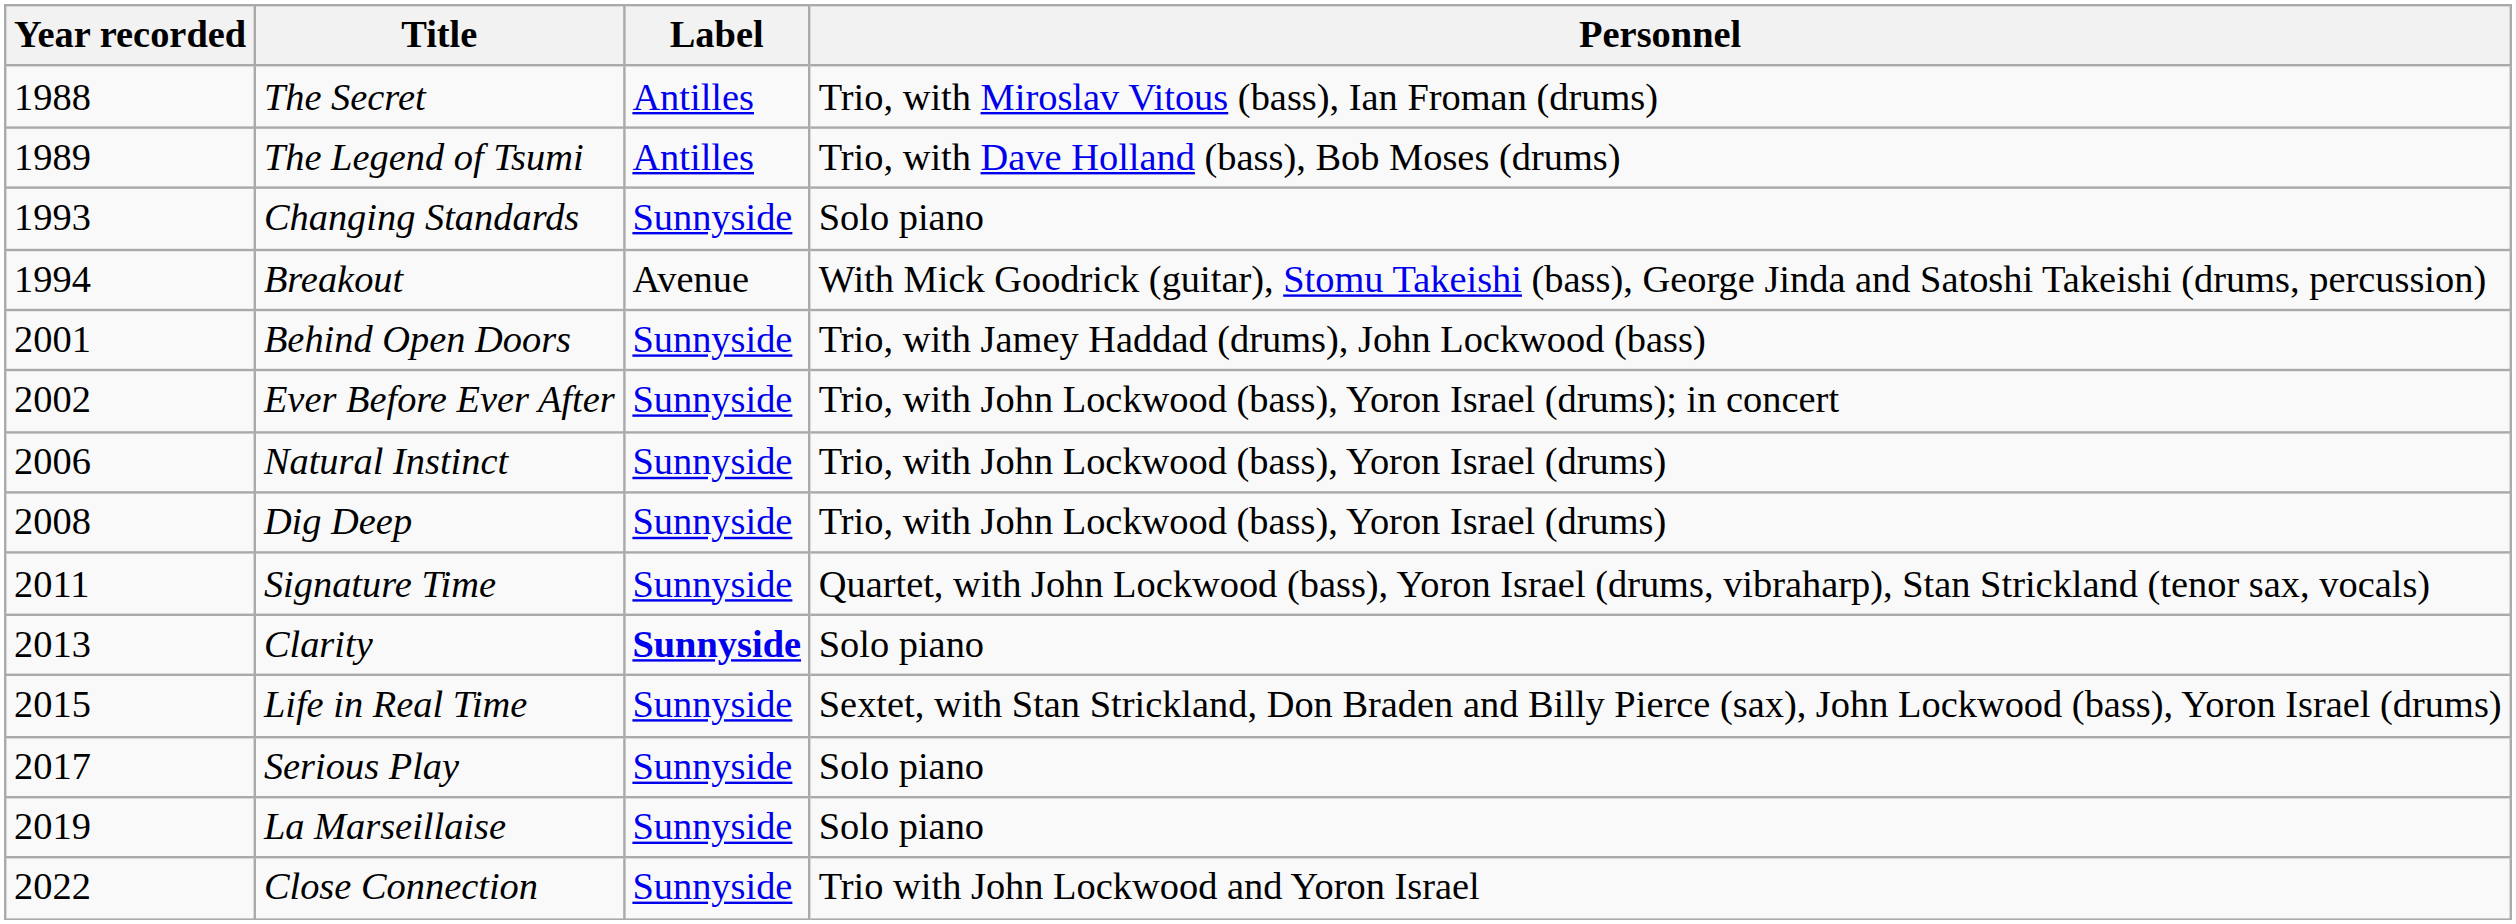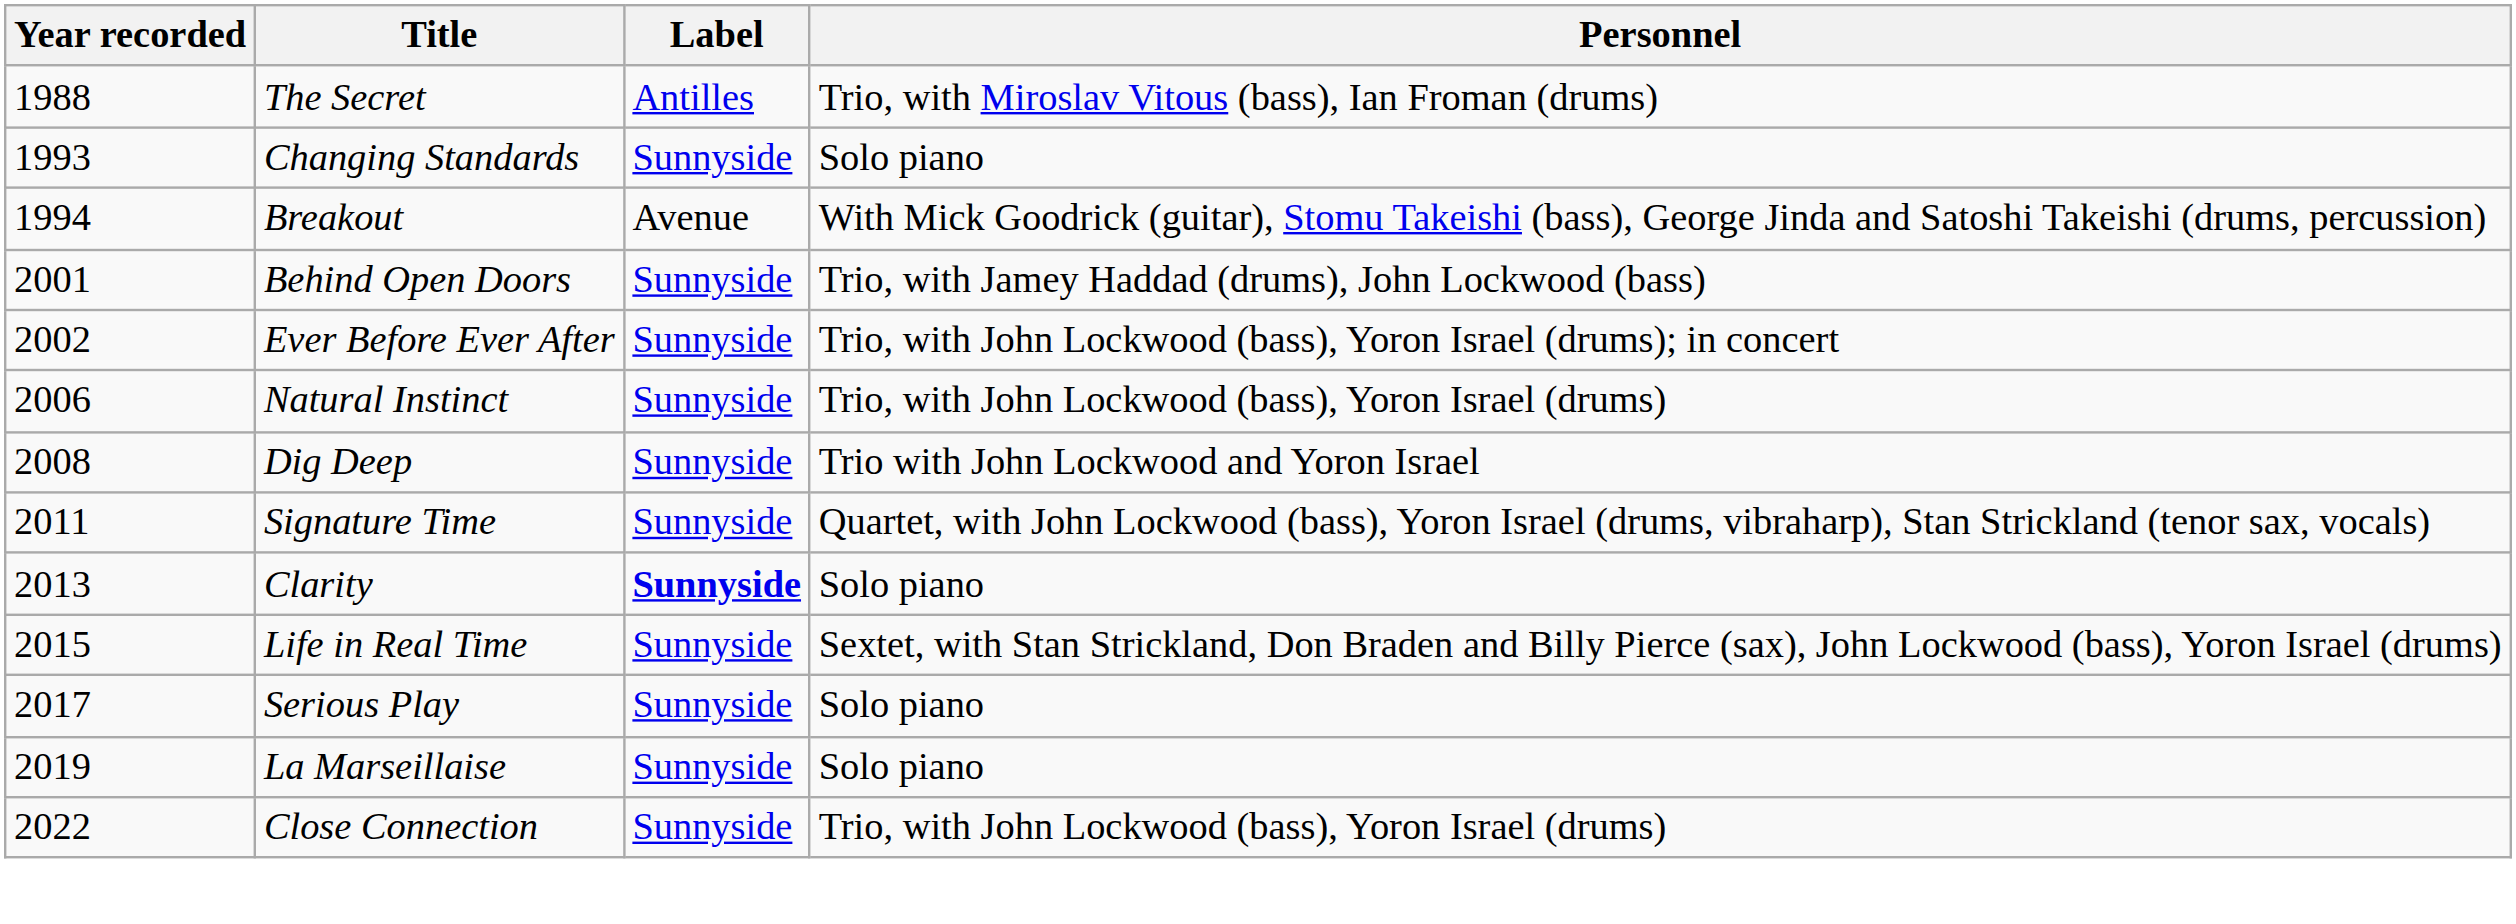 <table class="wikitable sortable">
 <tr>
 <th>Year recorded</th>
 <th>Title</th>
 <th>Label</th>
 <th>Personnel</th>
 </tr>
 <tr>
 <td>1988</td>
 <td><em>The Secret</em></td>
 <td><a href='#'>Antilles</a></td>
 <td>Trio, with <a href='#'>Miroslav Vitous</a> (bass), Ian Froman (drums)</td>
-</tr>
-<tr>
-<td>1989</td>
-<td><em>The Legend of Tsumi</em></td>
-<td><a href='#'>Antilles</a></td>
-<td>Trio, with <a href='#'>Dave Holland</a> (bass), Bob Moses (drums)</td>
 </tr>
 <tr>
 <td>1993</td>
 <td><em>Changing Standards</em></td>
 <td><a href='#'>Sunnyside</a></td>
 <td>Solo piano</td>
 </tr>
 <tr>
 <td>1994</td>
 <td><em>Breakout</em></td>
 <td>Avenue</td>
 <td>With Mick Goodrick (guitar), <a href='#'>Stomu Takeishi</a> (bass), George Jinda and Satoshi Takeishi (drums, percussion)</td>
 </tr>
 <tr>
 <td>2001</td>
 <td><em>Behind Open Doors</em></td>
 <td><a href='#'>Sunnyside</a></td>
 <td>Trio, with Jamey Haddad (drums), John Lockwood (bass)</td>
 </tr>
 <tr>
 <td>2002</td>
 <td><em>Ever Before Ever After</em></td>
 <td><a href='#'>Sunnyside</a></td>
 <td>Trio, with John Lockwood (bass), Yoron Israel (drums); in concert</td>
 </tr>
 <tr>
 <td>2006</td>
 <td><em>Natural Instinct</em></td>
 <td><a href='#'>Sunnyside</a></td>
 <td>Trio, with John Lockwood (bass), Yoron Israel (drums)</td>
 </tr>
 <tr>
 <td>2008</td>
 <td><em>Dig Deep</em></td>
 <td><a href='#'>Sunnyside</a></td>
-<td>Trio, with John Lockwood (bass), Yoron Israel (drums)</td>
+<td>Trio with John Lockwood and Yoron Israel</td>
 </tr>
 <tr>
 <td>2011</td>
 <td><em>Signature Time</em></td>
 <td><a href='#'>Sunnyside</a></td>
 <td>Quartet, with John Lockwood (bass), Yoron Israel (drums, vibraharp), Stan Strickland (tenor sax, vocals)</td>
 </tr>
 <tr>
 <td>2013</td>
 <td><em>Clarity</em></td>
 <td><strong><a href='#'>Sunnyside</a></strong></td>
 <td>Solo piano</td>
 </tr>
 <tr>
 <td>2015</td>
 <td><em>Life in Real Time</em></td>
 <td><a href='#'>Sunnyside</a></td>
 <td>Sextet, with Stan Strickland, Don Braden and Billy Pierce (sax), John Lockwood (bass), Yoron Israel (drums)</td>
 </tr>
 <tr>
 <td>2017</td>
 <td><em>Serious Play</em></td>
 <td><a href='#'>Sunnyside</a></td>
 <td>Solo piano</td>
 </tr>
 <tr>
 <td>2019</td>
 <td><em>La Marseillaise</em></td>
 <td><a href='#'>Sunnyside</a></td>
 <td>Solo piano</td>
 </tr>
 <tr>
 <td>2022</td>
 <td><em>Close Connection</em></td>
 <td><a href='#'>Sunnyside</a></td>
-<td>Trio with John Lockwood and Yoron Israel</td>
+<td>Trio, with John Lockwood (bass), Yoron Israel (drums)</td>
 </tr>
 </table>
